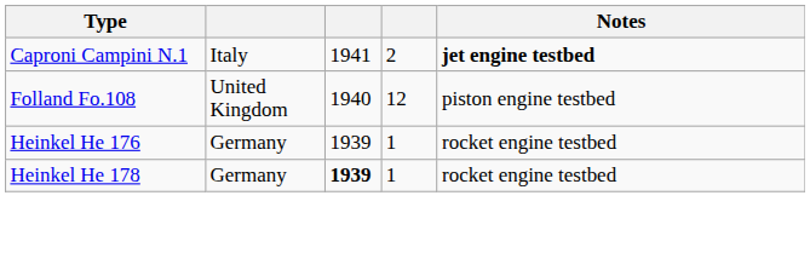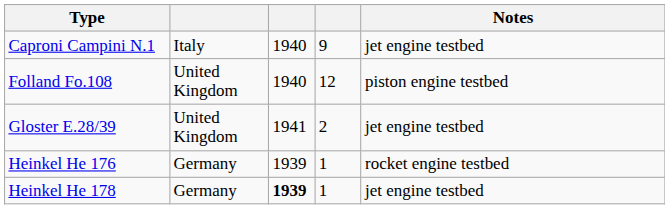 <table class="wikitable sortable" border=1 style=width:100%>
 <tr>
 <th style=width:25%>Type</th>
 <th style=width:15%></th>
 <th style=width:7%></th>
 <th style=width:7%></th>
 <th>Notes</th>
 </tr>
 <tr>
 <td><a href='#'>Caproni Campini N.1</a></td>
 <td>Italy</td>
-<td>1941</td>
-<td>2</td>
-<td><strong>jet engine testbed</strong></td>
+<td>1940</td>
+<td>9</td>
+<td>jet engine testbed</td>
 </tr>
 <tr>
 <td><a href='#'>Folland Fo.108</a></td>
 <td>United Kingdom</td>
 <td>1940</td>
 <td>12</td>
 <td>piston engine testbed</td>
+</tr>
+<tr>
+<td><a href='#'>Gloster E.28/39</a></td>
+<td>United Kingdom</td>
+<td>1941</td>
+<td>2</td>
+<td>jet engine testbed</td>
 </tr>
 <tr>
 <td><a href='#'>Heinkel He 176</a></td>
 <td>Germany</td>
 <td>1939</td>
 <td>1</td>
 <td>rocket engine testbed</td>
 </tr>
 <tr>
 <td><a href='#'>Heinkel He 178</a></td>
 <td>Germany</td>
 <td><strong>1939</strong></td>
 <td>1</td>
-<td>rocket engine testbed</td>
+<td>jet engine testbed</td>
 </tr>
 </table>
